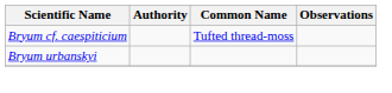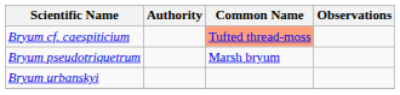 <table class ="wikitable sortable">
 <tr>
 <th>Scientific Name</th>
 <th>Authority</th>
 <th>Common Name</th>
 <th>Observations</th>
 </tr>
 <tr>
 <td><em><a href='#'>Bryum cf. caespiticium</a></em></td>
 <td></td>
-<td><a href='#'>Tufted thread-moss</a></td>
+<td style="background: lightsalmon;"><a href='#'>Tufted thread-moss</a></td>
+<td></td>
+</tr>
+<tr>
+<td><em><a href='#'>Bryum pseudotriquetrum</a></em></td>
+<td></td>
+<td><a href='#'>Marsh bryum</a></td>
 <td></td>
 </tr>
 <tr>
 <td><em><a href='#'>Bryum urbanskyi</a></em></td>
 <td></td>
 <td></td>
 <td></td>
 </tr>
 <tr>
 </tr>
 </table>
